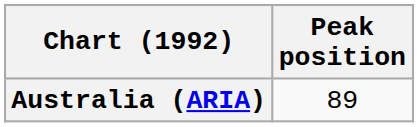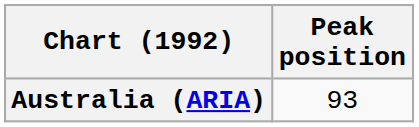 <table class="wikitable plainrowheaders" style="text-align:center">
 <tr>
 <th scope="col">Chart (1992)</th>
 <th scope="col">Peak<br>position</th>
 </tr>
 <tr>
 <th scope="row">Australia (<a href='#'>ARIA</a>)</th>
-<td>89</td>
+<td>93</td>
 </tr>
 </table>
